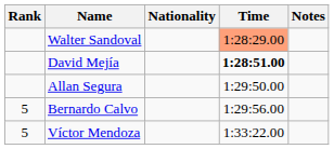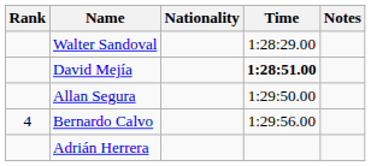 <table class="wikitable sortable" style="text-align:center;font-size:95%">
 <tr>
 <th>Rank</th>
 <th>Name</th>
 <th>Nationality</th>
 <th>Time</th>
 <th>Notes</th>
 </tr>
 <tr>
 <td></td>
 <td align=left><a href='#'>Walter Sandoval</a></td>
 <td align=left></td>
-<td style="background: lightsalmon;">1:28:29.00</td>
+<td>1:28:29.00</td>
 <td></td>
 </tr>
 <tr>
 <td></td>
 <td align=left><a href='#'>David Mejía</a></td>
 <td align=left></td>
 <td><strong>1:28:51.00</strong></td>
 <td></td>
 </tr>
 <tr>
 <td></td>
 <td align=left><a href='#'>Allan Segura</a></td>
 <td align=left></td>
 <td>1:29:50.00</td>
 <td></td>
 </tr>
 <tr>
-<td>5</td>
+<td>4</td>
 <td align=left><a href='#'>Bernardo Calvo</a></td>
 <td align=left></td>
 <td>1:29:56.00</td>
 <td></td>
 </tr>
 <tr>
-<td>5</td>
-<td align=left><a href='#'>Víctor Mendoza</a></td>
+<td></td>
+<td align=left><a href='#'>Adrián Herrera</a></td>
 <td align=left></td>
-<td>1:33:22.00</td>
+<td></td>
 <td></td>
 </tr>
 </table>
